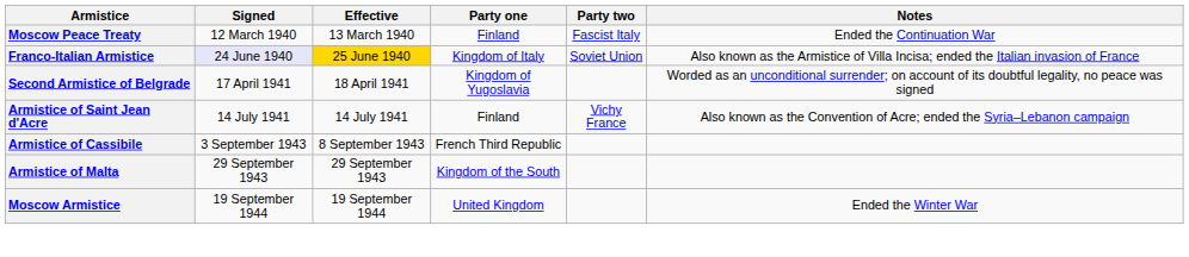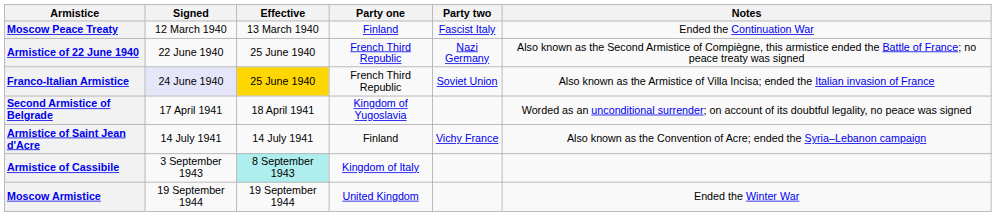 <table class="wikitable sortable" style="font-size: 85%; text-align: center; width: auto;">
 <tr>
 <th>Armistice</th>
 <th>Signed</th>
 <th>Effective</th>
 <th>Party one</th>
 <th>Party two</th>
 <th>Notes</th>
 </tr>
 <tr>
 <th style="text-align:left;" scope="col"><a href='#'>Moscow Peace Treaty</a></th>
 <td>12 March 1940</td>
 <td>13 March 1940</td>
 <td> <a href='#'>Finland</a></td>
 <td> <a href='#'>Fascist Italy</a></td>
 <td>Ended the <a href='#'>Continuation War</a></td>
 </tr>
 <tr>
+<th style="text-align:left;" scope="col"><a href='#'>Armistice of 22 June 1940</a></th>
+<td>22 June 1940</td>
+<td>25 June 1940</td>
+<td> <a href='#'>French Third Republic</a></td>
+<td> <a href='#'>Nazi Germany</a></td>
+<td>Also known as the Second Armistice of Compiègne, this armistice ended the <a href='#'>Battle of France</a>; no peace treaty was signed</td>
+</tr>
+<tr>
 <th style="text-align:left;" scope="col"><a href='#'>Franco-Italian Armistice</a></th>
 <td style="background: lavender;">24 June 1940</td>
 <td style="background: gold;">25 June 1940</td>
-<td> <a href='#'>Kingdom of Italy</a></td>
+<td> French Third Republic</td>
 <td> <a href='#'>Soviet Union</a></td>
 <td>Also known as the Armistice of Villa Incisa; ended the <a href='#'>Italian invasion of France</a></td>
 </tr>
 <tr>
 <th style="text-align:left;" scope="col"><a href='#'>Second Armistice of Belgrade</a></th>
 <td>17 April 1941</td>
 <td>18 April 1941</td>
 <td> <a href='#'>Kingdom of Yugoslavia</a></td>
 <td></td>
 <td>Worded as an <a href='#'>unconditional surrender</a>; on account of its doubtful legality, no peace was signed</td>
 </tr>
 <tr>
 <th style="text-align:left;" scope="col"><a href='#'>Armistice of Saint Jean d'Acre</a></th>
 <td>14 July 1941</td>
 <td>14 July 1941</td>
 <td> Finland</td>
 <td> <a href='#'>Vichy France</a></td>
 <td>Also known as the Convention of Acre; ended the <a href='#'>Syria–Lebanon campaign</a></td>
 </tr>
 <tr>
 <th style="text-align:left;" scope="col"><a href='#'>Armistice of Cassibile</a></th>
 <td>3 September 1943</td>
-<td>8 September 1943</td>
-<td> French Third Republic</td>
-<td></td>
-<td></td>
-</tr>
-<tr>
-<th style="text-align:left;" scope="col"><a href='#'>Armistice of Malta</a></th>
-<td>29 September 1943</td>
-<td>29 September 1943</td>
-<td> <a href='#'>Kingdom of the South</a></td>
+<td style="background: paleturquoise;">8 September 1943</td>
+<td> <a href='#'>Kingdom of Italy</a></td>
 <td></td>
 <td></td>
 </tr>
 <tr>
 <th style="text-align:left;" scope="col"><a href='#'>Moscow Armistice</a></th>
 <td>19 September 1944</td>
 <td>19 September 1944</td>
 <td> <a href='#'>United Kingdom</a></td>
 <td></td>
 <td>Ended the <a href='#'>Winter War</a></td>
 </tr>
 </table>
